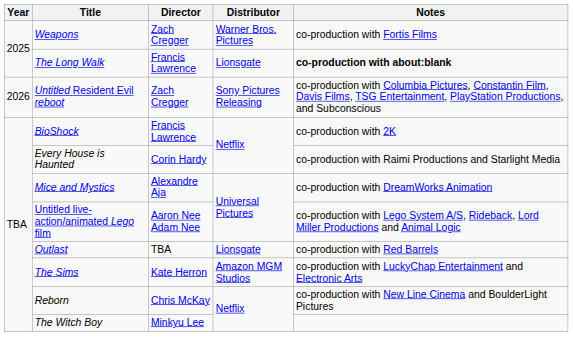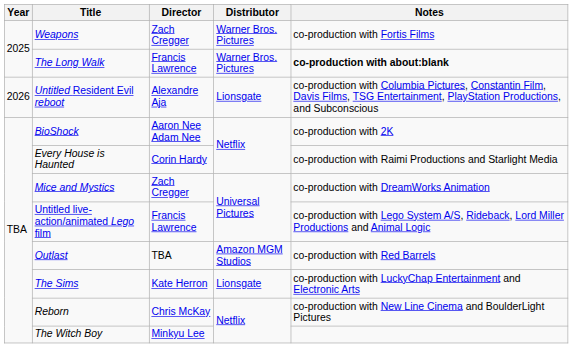 <table class="wikitable sortable">
 <tr>
 <th>Year</th>
 <th>Title</th>
 <th>Director</th>
 <th>Distributor</th>
 <th>Notes</th>
 </tr>
 <tr>
 <td rowspan="2">2025</td>
 <td><em><a href='#'>Weapons</a></em></td>
 <td><a href='#'>Zach Cregger</a></td>
 <td><a href='#'>Warner Bros. Pictures</a></td>
 <td>co-production with <a href='#'>Fortis Films</a></td>
 </tr>
 <tr>
 <td><em><a href='#'>The Long Walk</a></em></td>
 <td><a href='#'>Francis Lawrence</a></td>
-<td><a href='#'>Lionsgate</a></td>
+<td><a href='#'>Warner Bros. Pictures</a></td>
 <td><strong>co-production with about:blank</strong></td>
 </tr>
 <tr>
 <td>2026</td>
 <td><em><a href='#'>Untitled </em>Resident Evil<em> reboot</a></em></td>
-<td><a href='#'>Zach Cregger</a></td>
-<td><a href='#'>Sony Pictures Releasing</a></td>
+<td><a href='#'>Alexandre Aja</a></td>
+<td><a href='#'>Lionsgate</a></td>
 <td>co-production with <a href='#'>Columbia Pictures</a>,  <a href='#'>Constantin Film</a>, <a href='#'>Davis Films</a>, <a href='#'>TSG Entertainment</a>, <a href='#'>PlayStation Productions</a>, and Subconscious</td>
 </tr>
 <tr>
 <td rowspan="8">TBA</td>
 <td><em><a href='#'>BioShock</a></em></td>
-<td><a href='#'>Francis Lawrence</a></td>
+<td><a href='#'>Aaron Nee<br>Adam Nee</a></td>
 <td rowspan="2"><a href='#'>Netflix</a></td>
 <td>co-production with <a href='#'>2K</a></td>
 </tr>
 <tr>
 <td><em>Every House is Haunted</em></td>
 <td><a href='#'>Corin Hardy</a></td>
 <td>co-production with Raimi Productions and Starlight Media</td>
 </tr>
 <tr>
 <td><em><a href='#'>Mice and Mystics</a></em></td>
-<td><a href='#'>Alexandre Aja</a></td>
+<td><a href='#'>Zach Cregger</a></td>
 <td rowspan="2"><a href='#'>Universal Pictures</a></td>
 <td>co-production with <a href='#'>DreamWorks Animation</a></td>
 </tr>
 <tr>
 <td><a href='#'>Untitled live-action/animated <em>Lego</em> film</a></td>
-<td><a href='#'>Aaron Nee<br>Adam Nee</a></td>
+<td><a href='#'>Francis Lawrence</a></td>
 <td>co-production with <a href='#'>Lego System A/S</a>, <a href='#'>Rideback</a>, <a href='#'>Lord Miller Productions</a> and <a href='#'>Animal Logic</a></td>
 </tr>
 <tr>
 <td><em><a href='#'>Outlast</a></em></td>
 <td>TBA</td>
-<td><a href='#'>Lionsgate</a></td>
+<td><a href='#'>Amazon MGM Studios</a></td>
 <td>co-production with <a href='#'>Red Barrels</a></td>
 </tr>
 <tr>
 <td><em><a href='#'>The Sims</a></em></td>
 <td><a href='#'>Kate Herron</a></td>
-<td><a href='#'>Amazon MGM Studios</a></td>
+<td><a href='#'>Lionsgate</a></td>
 <td>co-production with <a href='#'>LuckyChap Entertainment</a> and <a href='#'>Electronic Arts</a></td>
 </tr>
 <tr>
 <td><em>Reborn</em></td>
 <td><a href='#'>Chris McKay</a></td>
 <td rowspan="2"><a href='#'>Netflix</a></td>
 <td>co-production with <a href='#'>New Line Cinema</a> and BoulderLight Pictures</td>
 </tr>
 <tr>
 <td><em>The Witch Boy</em></td>
 <td><a href='#'>Minkyu Lee</a></td>
 <td></td>
 </tr>
 </table>
